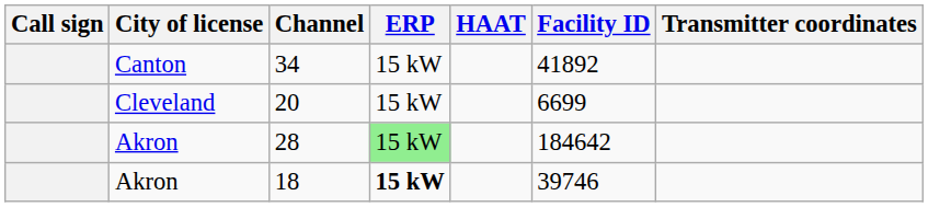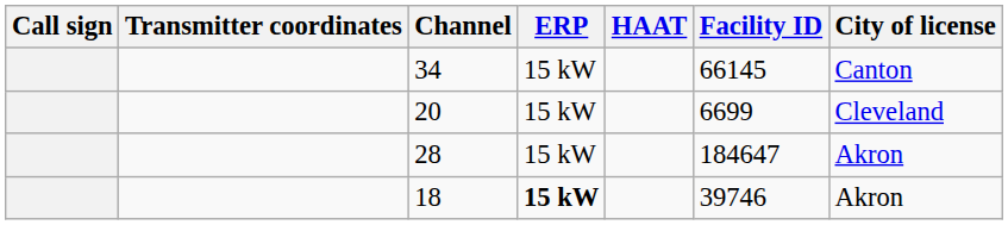 <table class="wikitable">
 <tr>
 <th scope = "col">Call sign</th>
-<th scope = "col">City of license</th>
+<th scope = "col">Transmitter coordinates</th>
 <th scope = "col">Channel</th>
 <th scope = "col"><a href='#'>ERP</a></th>
 <th scope = "col"><a href='#'>HAAT</a></th>
 <th scope = "col"><a href='#'>Facility ID</a></th>
-<th scope = "col">Transmitter coordinates</th>
+<th scope = "col">City of license</th>
 </tr>
 <tr>
 <th scope = "row"></th>
-<td><a href='#'>Canton</a></td>
+<td></td>
 <td>34</td>
 <td>15 kW</td>
 <td></td>
-<td>41892</td>
-<td></td>
+<td>66145</td>
+<td><a href='#'>Canton</a></td>
 </tr>
 <tr>
 <th scope = "row"></th>
-<td><a href='#'>Cleveland</a></td>
+<td></td>
 <td>20</td>
 <td>15 kW</td>
 <td></td>
 <td>6699</td>
-<td></td>
+<td><a href='#'>Cleveland</a></td>
 </tr>
 <tr>
 <th scope = "row"></th>
+<td></td>
+<td>28</td>
+<td>15 kW</td>
+<td></td>
+<td>184647</td>
 <td><a href='#'>Akron</a></td>
-<td>28</td>
-<td style="background: lightgreen;">15 kW</td>
-<td></td>
-<td>184642</td>
-<td></td>
 </tr>
 <tr>
 <th scope = "row"></th>
-<td>Akron</td>
+<td></td>
 <td>18</td>
 <td><strong>15 kW</strong></td>
 <td></td>
 <td>39746</td>
-<td></td>
+<td>Akron</td>
 </tr>
 </table>
